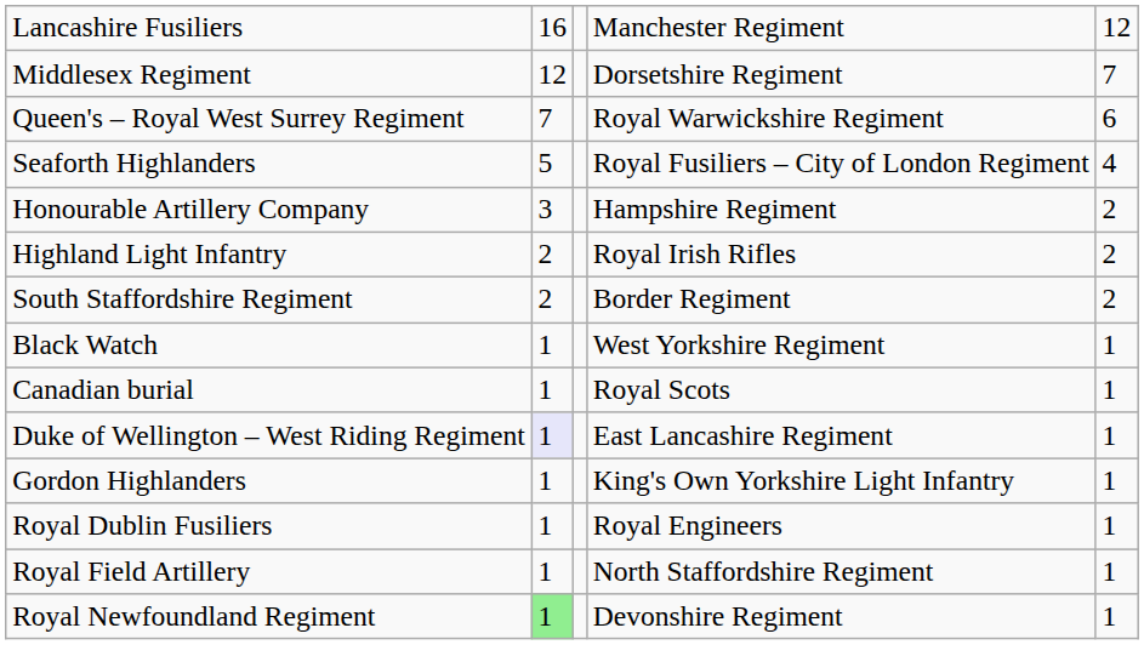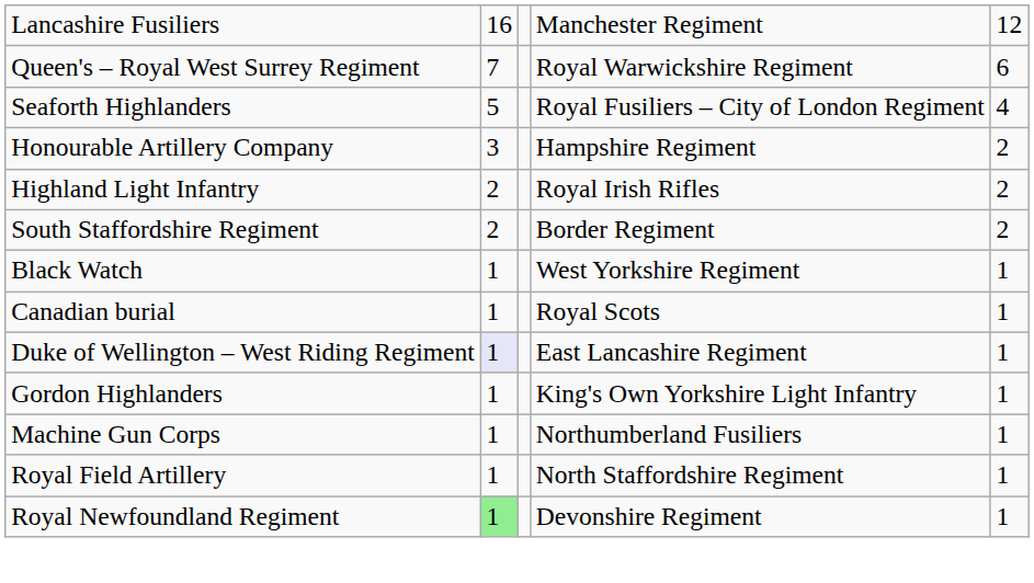 <table class="wikitable">
 <tr>
 <td>Lancashire Fusiliers</td>
 <td>16</td>
 <td></td>
 <td>Manchester Regiment</td>
 <td>12</td>
-</tr>
-<tr>
-<td>Middlesex Regiment</td>
-<td>12</td>
-<td></td>
-<td>Dorsetshire Regiment</td>
-<td>7</td>
 </tr>
 <tr>
 <td>Queen's – Royal West Surrey Regiment</td>
 <td>7</td>
 <td></td>
 <td>Royal Warwickshire Regiment</td>
 <td>6</td>
 </tr>
 <tr>
 <td>Seaforth Highlanders</td>
 <td>5</td>
 <td></td>
 <td>Royal Fusiliers – City of London Regiment</td>
 <td>4</td>
 </tr>
 <tr>
 <td>Honourable Artillery Company</td>
 <td>3</td>
 <td></td>
 <td>Hampshire Regiment</td>
 <td>2</td>
 </tr>
 <tr>
 <td>Highland Light Infantry</td>
 <td>2</td>
 <td></td>
 <td>Royal Irish Rifles</td>
 <td>2</td>
 </tr>
 <tr>
 <td>South Staffordshire Regiment</td>
 <td>2</td>
 <td></td>
 <td>Border Regiment</td>
 <td>2</td>
 </tr>
 <tr>
 <td>Black Watch</td>
 <td>1</td>
 <td></td>
 <td>West Yorkshire Regiment</td>
 <td>1</td>
 </tr>
 <tr>
 <td>Canadian burial</td>
 <td>1</td>
 <td></td>
 <td>Royal Scots</td>
 <td>1</td>
 </tr>
 <tr>
 <td>Duke of Wellington – West Riding Regiment</td>
 <td style="background: lavender;">1</td>
 <td></td>
 <td>East Lancashire Regiment</td>
 <td>1</td>
 </tr>
 <tr>
 <td>Gordon Highlanders</td>
 <td>1</td>
 <td></td>
 <td>King's Own Yorkshire Light Infantry</td>
 <td>1</td>
 </tr>
 <tr>
-<td>Royal Dublin Fusiliers</td>
+<td>Machine Gun Corps</td>
 <td>1</td>
 <td></td>
-<td>Royal Engineers</td>
+<td>Northumberland Fusiliers</td>
 <td>1</td>
 </tr>
 <tr>
 <td>Royal Field Artillery</td>
 <td>1</td>
 <td></td>
 <td>North Staffordshire Regiment</td>
 <td>1</td>
 </tr>
 <tr>
 <td>Royal Newfoundland Regiment</td>
 <td style="background: lightgreen;">1</td>
 <td></td>
 <td>Devonshire Regiment</td>
 <td>1</td>
 </tr>
 </table>
